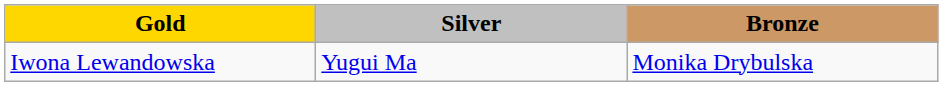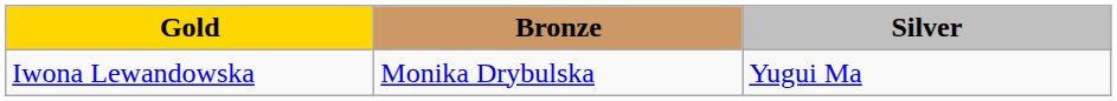 <table class="wikitable" style="text-align:left">
 <tr align="center">
 <td width=200 bgcolor=gold><strong>Gold</strong></td>
+<td width=200 bgcolor=CC9966><strong>Bronze</strong></td>
 <td width=200 bgcolor=silver><strong>Silver</strong></td>
-<td width=200 bgcolor=CC9966><strong>Bronze</strong></td>
 </tr>
 <tr>
 <td><a href='#'>Iwona Lewandowska</a><br><em></em></td>
+<td><a href='#'>Monika Drybulska</a><br><em></em></td>
 <td><a href='#'>Yugui Ma</a><br><em></em></td>
-<td><a href='#'>Monika Drybulska</a><br><em></em></td>
 </tr>
 </table>
